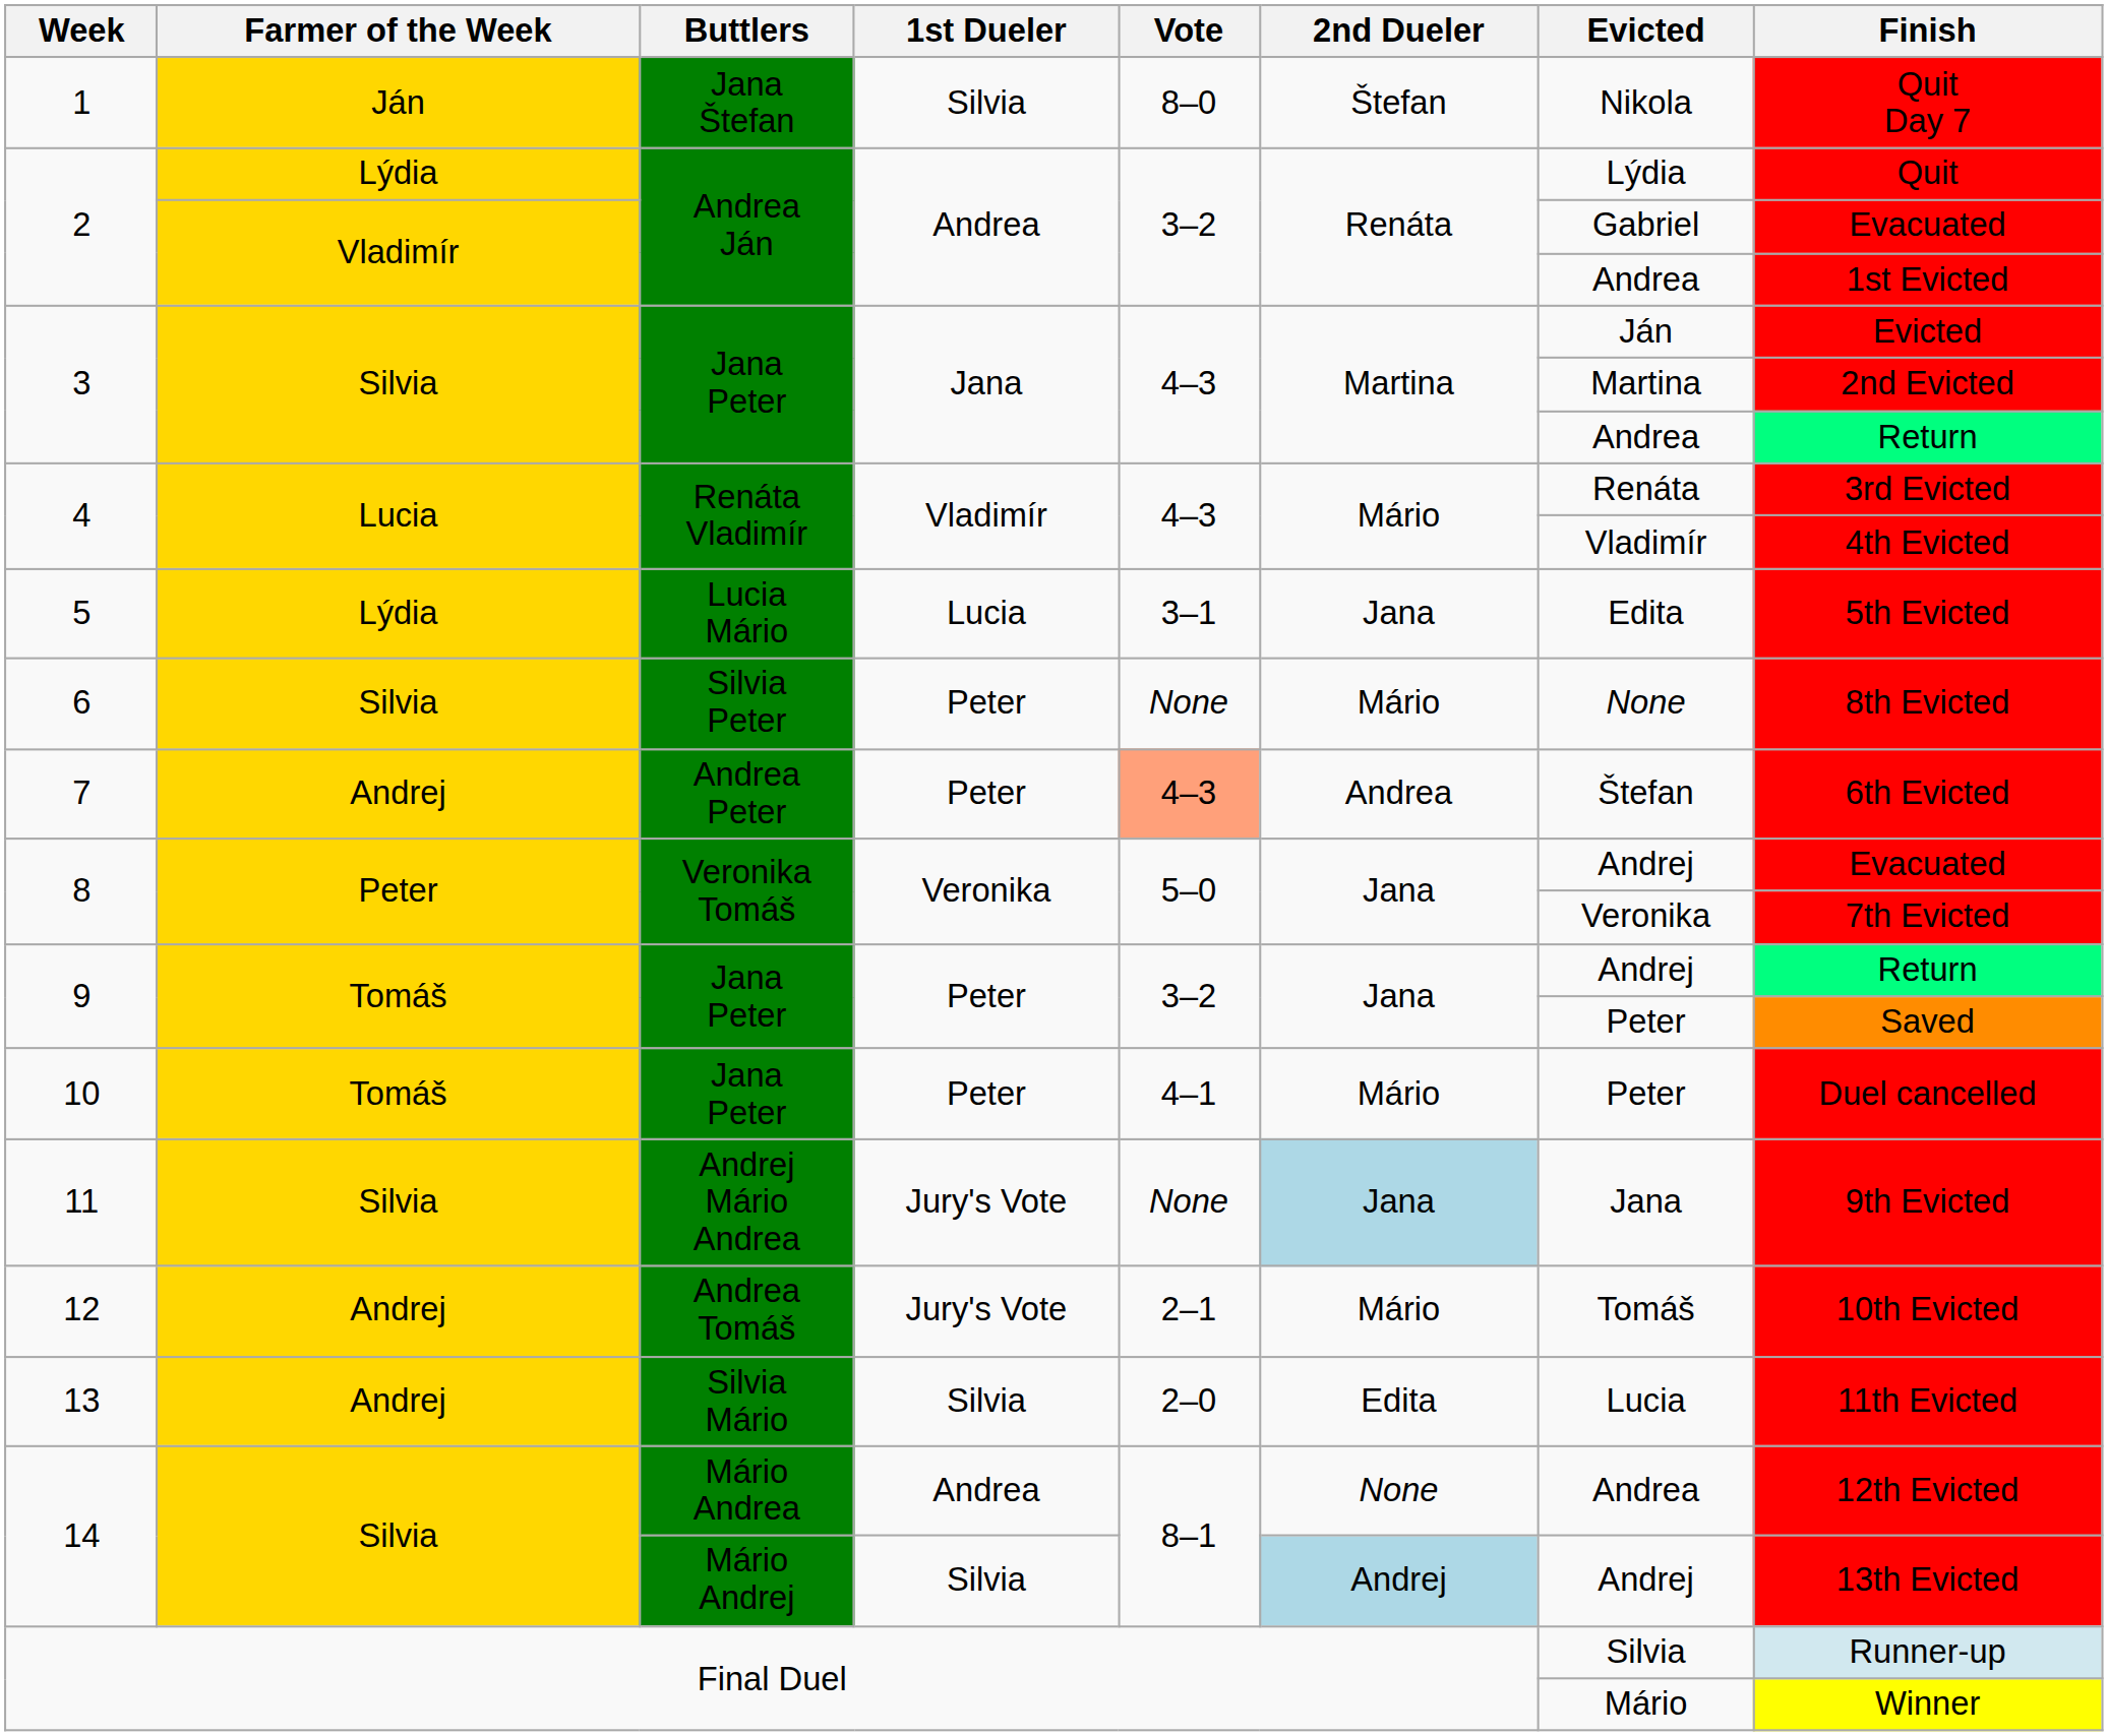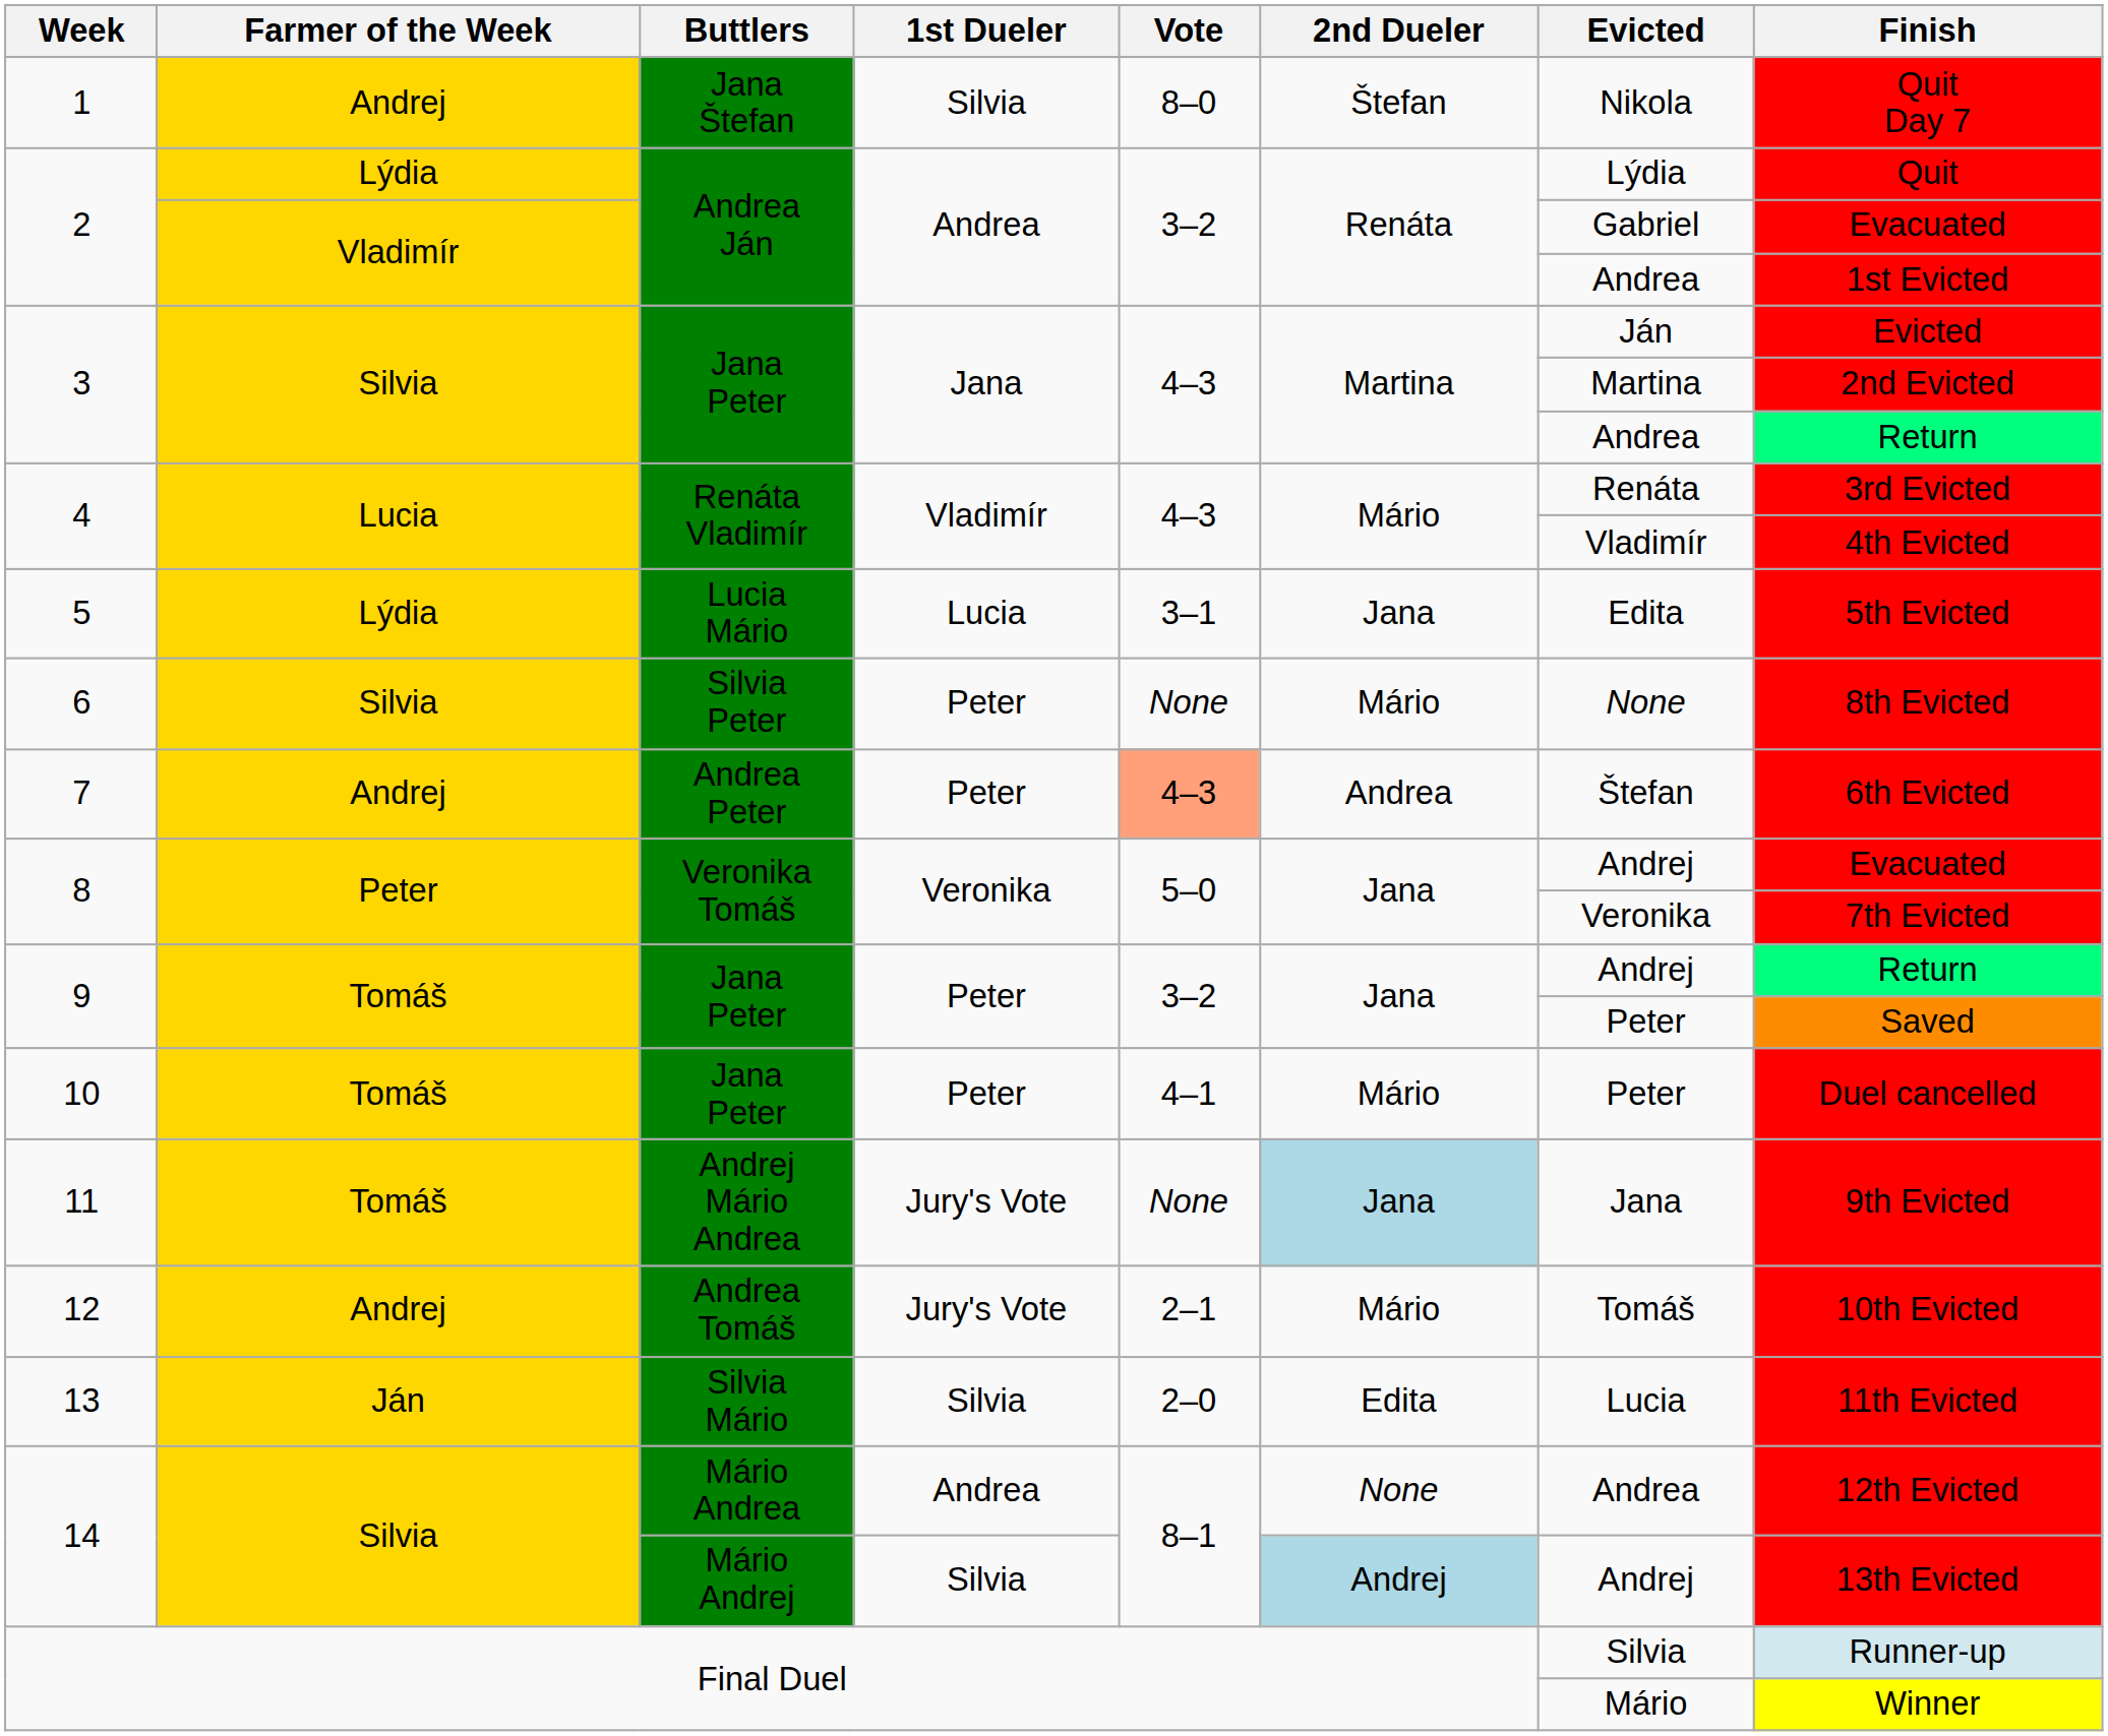 <table class="wikitable" style="font-size:100%; text-align:center; width: 80%; margin-left: auto; margin-right: auto;">
 <tr>
 <th>Week</th>
 <th>Farmer of the Week</th>
 <th>Buttlers</th>
 <th>1st Dueler</th>
 <th>Vote</th>
 <th>2nd Dueler</th>
 <th>Evicted</th>
 <th>Finish</th>
 </tr>
 <tr>
 <td>1</td>
-<td style="background:gold;" colspan=1>Ján</td>
+<td style="background:gold;" colspan=1>Andrej</td>
 <td style="background:#008000;">Jana<br>Štefan</td>
 <td>Silvia</td>
 <td>8–0</td>
 <td>Štefan</td>
 <td>Nikola</td>
 <td style="background:#ff0000">Quit<br>Day 7</td>
 </tr>
 <tr>
 <td rowspan="3">2</td>
 <td rowspan="1" style="background:gold;" colspan=1>Lýdia</td>
 <td rowspan="3" style="background:#008000;">Andrea<br>Ján</td>
 <td rowspan="3">Andrea</td>
 <td rowspan="3">3–2</td>
 <td rowspan="3">Renáta</td>
 <td rowspan="1">Lýdia</td>
 <td rowspan="1" style="background:#ff0000">Quit</td>
 </tr>
 <tr>
 <td rowspan="2" style="background:gold;" colspan=1>Vladimír</td>
 <td rowspan="1">Gabriel</td>
 <td rowspan="1" style="background:#ff0000">Evacuated</td>
 </tr>
 <tr>
 <td rowspan="1">Andrea</td>
 <td rowspan="1" style="background:#ff0000">1st Evicted</td>
 </tr>
 <tr>
 <td rowspan="3">3</td>
 <td rowspan="3" style="background:gold;" colspan=1>Silvia</td>
 <td rowspan="3" style="background:#008000;">Jana<br>Peter</td>
 <td rowspan="3">Jana</td>
 <td rowspan="3">4–3</td>
 <td rowspan="3">Martina</td>
 <td rowspan="1">Ján</td>
 <td rowspan="1" style="background:#ff0000">Evicted</td>
 </tr>
 <tr>
 <td rowspan="1">Martina</td>
 <td rowspan="1" style="background:#ff0000">2nd Evicted</td>
 </tr>
 <tr>
 <td rowspan="1">Andrea</td>
 <td rowspan="1" style="background:#00FF7F">Return</td>
 </tr>
 <tr>
 <td rowspan="2">4</td>
 <td rowspan="2" style="background:gold;" colspan=1>Lucia</td>
 <td rowspan="2" style="background:#008000;">Renáta<br>Vladimír</td>
 <td rowspan="2">Vladimír</td>
 <td rowspan="2">4–3</td>
 <td rowspan="2">Mário</td>
 <td rowspan="1">Renáta</td>
 <td rowspan="1" style="background:#ff0000">3rd Evicted</td>
 </tr>
 <tr>
 <td rowspan="1">Vladimír</td>
 <td rowspan="1" style="background:#ff0000">4th Evicted</td>
 </tr>
 <tr>
 <td>5</td>
 <td rowspan="1" style="background:gold;" colspan=1>Lýdia</td>
 <td style="background:#008000;">Lucia<br>Mário</td>
 <td>Lucia</td>
 <td>3–1</td>
 <td>Jana</td>
 <td>Edita</td>
 <td style="background:#ff0000">5th Evicted</td>
 </tr>
 <tr>
 <td>6</td>
 <td style="background:gold;" colspan=1>Silvia</td>
 <td style="background:#008000;">Silvia<br>Peter</td>
 <td>Peter</td>
 <td><em>None</em></td>
 <td>Mário</td>
 <td><em>None</em></td>
 <td style="background:#ff0000">8th Evicted</td>
 </tr>
 <tr>
 <td>7</td>
 <td style="background:gold;" colspan=1>Andrej</td>
 <td style="background:#008000;">Andrea<br>Peter</td>
 <td>Peter</td>
 <td style="background: lightsalmon;">4–3</td>
 <td>Andrea</td>
 <td>Štefan</td>
 <td style="background:#ff0000">6th Evicted</td>
 </tr>
 <tr>
 <td rowspan="2">8</td>
 <td rowspan="2" style="background:gold;" colspan=1>Peter</td>
 <td rowspan="2" style="background:#008000;">Veronika<br>Tomáš</td>
 <td rowspan="2">Veronika</td>
 <td rowspan="2">5–0</td>
 <td rowspan="2">Jana</td>
 <td rowspan="1">Andrej</td>
 <td rowspan="1" style="background:#ff0000">Evacuated</td>
 </tr>
 <tr>
 <td rowspan="1">Veronika</td>
 <td rowspan="1" style="background:#ff0000">7th Evicted</td>
 </tr>
 <tr>
 <td rowspan="2">9</td>
 <td rowspan="2" style="background:gold;" colspan=1>Tomáš</td>
 <td rowspan="2" style="background:#008000;">Jana<br>Peter</td>
 <td rowspan="2">Peter</td>
 <td rowspan="2">3–2</td>
 <td rowspan="2">Jana</td>
 <td rowspan="1">Andrej</td>
 <td rowspan="1" style="background:#00FF7F">Return</td>
 </tr>
 <tr>
 <td rowspan="1">Peter</td>
 <td rowspan="1" style="background:#FF8C00">Saved</td>
 </tr>
 <tr>
 <td>10</td>
 <td style="background:gold;" colspan=1>Tomáš</td>
 <td style="background:#008000;">Jana<br>Peter</td>
 <td>Peter</td>
 <td>4–1</td>
 <td>Mário</td>
 <td>Peter</td>
 <td style="background:#ff0000">Duel cancelled</td>
 </tr>
 <tr>
 <td>11</td>
-<td style="background:gold;" colspan=1>Silvia</td>
+<td style="background:gold;" colspan=1>Tomáš</td>
 <td style="background:#008000;">Andrej<br>Mário<br>Andrea</td>
 <td rowspan="1">Jury's Vote</td>
 <td><em>None</em></td>
 <td style="background: lightblue;">Jana</td>
 <td>Jana</td>
 <td style="background:#ff0000">9th Evicted</td>
 </tr>
 <tr>
 <td>12</td>
 <td style="background:gold;" colspan=1>Andrej</td>
 <td style="background:#008000;">Andrea<br>Tomáš</td>
 <td rowspan="1">Jury's Vote</td>
 <td>2–1</td>
 <td>Mário</td>
 <td>Tomáš</td>
 <td style="background:#ff0000">10th Evicted</td>
 </tr>
 <tr>
 <td>13</td>
-<td style="background:gold;" colspan=1>Andrej</td>
+<td style="background:gold;" colspan=1>Ján</td>
 <td style="background:#008000;">Silvia<br>Mário</td>
 <td>Silvia</td>
 <td>2–0</td>
 <td>Edita</td>
 <td>Lucia</td>
 <td style="background:#ff0000">11th Evicted</td>
 </tr>
 <tr>
 <td rowspan="2">14</td>
 <td rowspan="2" style="background:gold;" colspan=1>Silvia</td>
 <td rowspan="1" style="background:#008000;">Mário<br>Andrea</td>
 <td>Andrea</td>
 <td rowspan="2">8–1</td>
 <td rowspan="1"><em>None</em></td>
 <td rowspan="1">Andrea</td>
 <td rowspan="1" style="background:#ff0000">12th Evicted</td>
 </tr>
 <tr>
 <td rowspan="1" style="background:#008000;">Mário<br>Andrej</td>
 <td>Silvia</td>
 <td rowspan="1" style="background: lightblue;">Andrej</td>
 <td rowspan="1">Andrej</td>
 <td rowspan="1" style="background:#ff0000">13th Evicted</td>
 </tr>
 <tr>
 <td colspan="6" rowspan="2">Final Duel</td>
 <td rowspan="1">Silvia</td>
 <td rowspan="1" style="background:#D1E8EF">Runner-up</td>
 </tr>
 <tr>
 <td rowspan="1">Mário</td>
 <td rowspan="1" style="background:yellow">Winner</td>
 </tr>
 </table>
